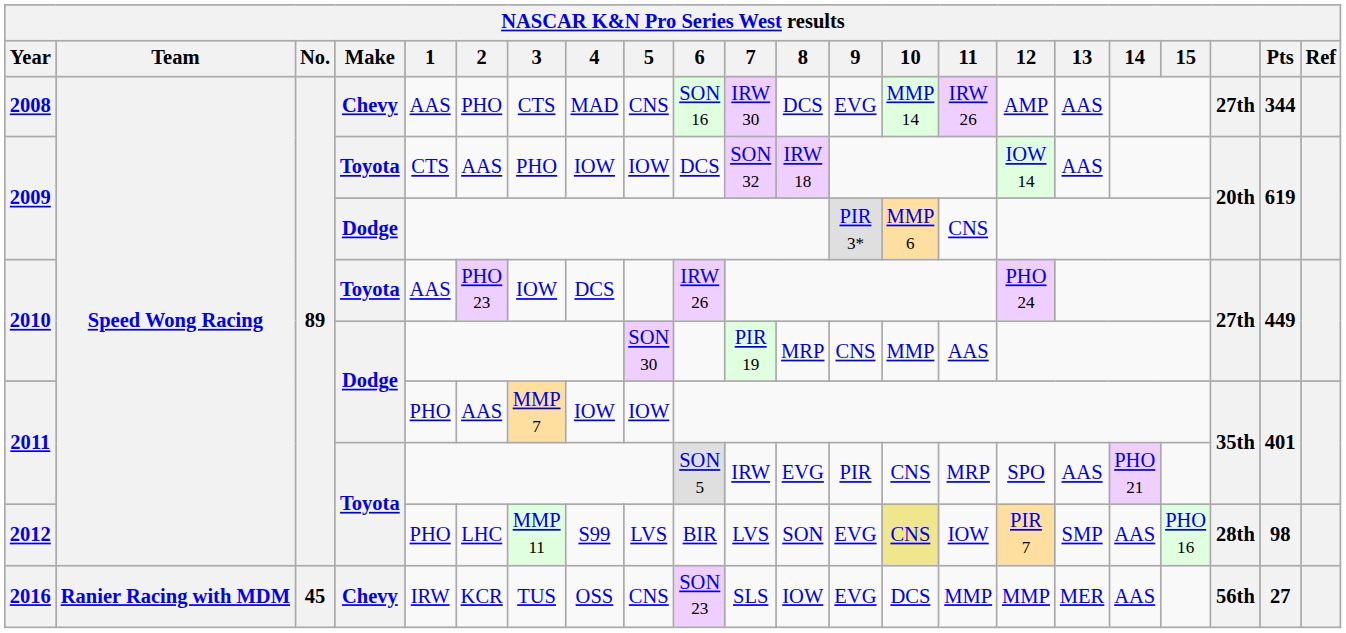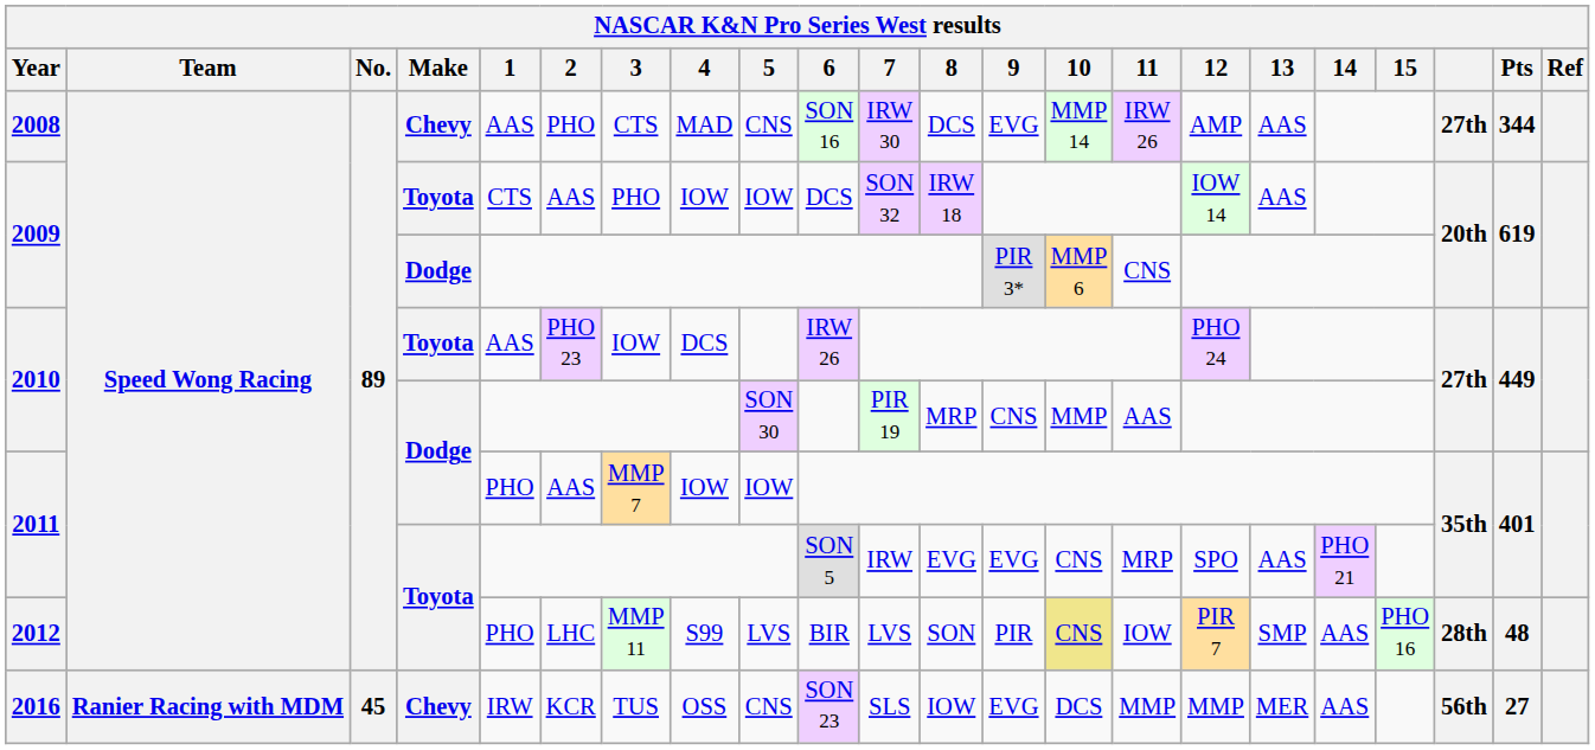 <table class="wikitable" style="text-align:center; font-size:75%">
 <tr>
 <th colspan=23><a href='#'>NASCAR K&N Pro Series West</a> results</th>
 </tr>
 <tr>
 <th>Year</th>
 <th>Team</th>
 <th>No.</th>
 <th>Make</th>
 <th>1</th>
 <th>2</th>
 <th>3</th>
 <th>4</th>
 <th>5</th>
 <th>6</th>
 <th>7</th>
 <th>8</th>
 <th>9</th>
 <th>10</th>
 <th>11</th>
 <th>12</th>
 <th>13</th>
 <th>14</th>
 <th>15</th>
 <th></th>
 <th>Pts</th>
 <th>Ref</th>
 </tr>
 <tr>
 <th><a href='#'>2008</a></th>
 <th rowspan=8><a href='#'>Speed Wong Racing</a></th>
 <th rowspan=8>89</th>
 <th><a href='#'>Chevy</a></th>
 <td><a href='#'>AAS</a></td>
 <td><a href='#'>PHO</a></td>
 <td><a href='#'>CTS</a></td>
 <td><a href='#'>MAD</a></td>
 <td><a href='#'>CNS</a></td>
 <td style="background:#DFFFDF;"><a href='#'>SON</a><br><small>16</small></td>
 <td style="background:#EFCFFF;"><a href='#'>IRW</a><br><small>30</small></td>
 <td><a href='#'>DCS</a></td>
 <td><a href='#'>EVG</a></td>
 <td style="background:#DFFFDF;"><a href='#'>MMP</a><br><small>14</small></td>
 <td style="background:#EFCFFF;"><a href='#'>IRW</a><br><small>26</small></td>
 <td><a href='#'>AMP</a></td>
 <td><a href='#'>AAS</a></td>
 <td colspan=2></td>
 <th>27th</th>
 <th>344</th>
 <th></th>
 </tr>
 <tr>
 <th rowspan=2><a href='#'>2009</a></th>
 <th><a href='#'>Toyota</a></th>
 <td><a href='#'>CTS</a></td>
 <td><a href='#'>AAS</a></td>
 <td><a href='#'>PHO</a></td>
 <td><a href='#'>IOW</a></td>
 <td><a href='#'>IOW</a></td>
 <td><a href='#'>DCS</a></td>
 <td style="background:#EFCFFF;"><a href='#'>SON</a><br><small>32</small></td>
 <td style="background:#EFCFFF;"><a href='#'>IRW</a><br><small>18</small></td>
 <td colspan=3></td>
 <td style="background:#DFFFDF;"><a href='#'>IOW</a><br><small>14</small></td>
 <td><a href='#'>AAS</a></td>
 <td colspan=2></td>
 <th rowspan=2>20th</th>
 <th rowspan=2>619</th>
 <th rowspan=2></th>
 </tr>
 <tr>
 <th><a href='#'>Dodge</a></th>
 <td colspan=8></td>
 <td style="background:#DFDFDF;"><a href='#'>PIR</a><br><small>3*</small></td>
 <td style="background-color:#FFDF9F"><a href='#'>MMP</a><br><small>6</small></td>
 <td><a href='#'>CNS</a></td>
 <td colspan=4></td>
 </tr>
 <tr>
 <th rowspan=2><a href='#'>2010</a></th>
 <th><a href='#'>Toyota</a></th>
 <td><a href='#'>AAS</a></td>
 <td style="background:#EFCFFF;"><a href='#'>PHO</a><br><small>23</small></td>
 <td><a href='#'>IOW</a></td>
 <td><a href='#'>DCS</a></td>
 <td></td>
 <td style="background:#EFCFFF;"><a href='#'>IRW</a><br><small>26</small></td>
 <td colspan=5></td>
 <td style="background:#EFCFFF;"><a href='#'>PHO</a><br><small>24</small></td>
 <td colspan=3></td>
 <th rowspan=2>27th</th>
 <th rowspan=2>449</th>
 <th rowspan=2></th>
 </tr>
 <tr>
 <th rowspan=2><a href='#'>Dodge</a></th>
 <td colspan=4></td>
 <td style="background:#EFCFFF;"><a href='#'>SON</a><br><small>30</small></td>
 <td></td>
 <td style="background:#DFFFDF;"><a href='#'>PIR</a><br><small>19</small></td>
 <td><a href='#'>MRP</a></td>
 <td><a href='#'>CNS</a></td>
 <td><a href='#'>MMP</a></td>
 <td><a href='#'>AAS</a></td>
 <td colspan=4></td>
 </tr>
 <tr>
 <th rowspan=2><a href='#'>2011</a></th>
 <td><a href='#'>PHO</a></td>
 <td><a href='#'>AAS</a></td>
 <td style="background:#FFDF9F;"><a href='#'>MMP</a><br><small>7</small></td>
 <td><a href='#'>IOW</a></td>
 <td><a href='#'>IOW</a></td>
 <td colspan=10></td>
 <th rowspan=2>35th</th>
 <th rowspan=2>401</th>
 <th rowspan=2></th>
 </tr>
 <tr>
 <th rowspan=2><a href='#'>Toyota</a></th>
 <td colspan=5></td>
 <td style="background:#DFDFDF;"><a href='#'>SON</a><br><small>5</small></td>
 <td><a href='#'>IRW</a></td>
 <td><a href='#'>EVG</a></td>
-<td><a href='#'>PIR</a></td>
+<td><a href='#'>EVG</a></td>
 <td><a href='#'>CNS</a></td>
 <td><a href='#'>MRP</a></td>
 <td><a href='#'>SPO</a></td>
 <td><a href='#'>AAS</a></td>
 <td style="background:#EFCFFF;"><a href='#'>PHO</a><br><small>21</small></td>
 <td></td>
 </tr>
 <tr>
 <th><a href='#'>2012</a></th>
 <td><a href='#'>PHO</a></td>
 <td><a href='#'>LHC</a></td>
 <td style="background:#DFFFDF;"><a href='#'>MMP</a><br><small>11</small></td>
 <td><a href='#'>S99</a></td>
 <td><a href='#'>LVS</a></td>
 <td><a href='#'>BIR</a></td>
 <td><a href='#'>LVS</a></td>
 <td><a href='#'>SON</a></td>
-<td><a href='#'>EVG</a></td>
+<td><a href='#'>PIR</a></td>
 <td style="background: khaki;"><a href='#'>CNS</a></td>
 <td><a href='#'>IOW</a></td>
 <td style="background:#FFDF9F;"><a href='#'>PIR</a><br><small>7</small></td>
 <td><a href='#'>SMP</a></td>
 <td><a href='#'>AAS</a></td>
 <td style="background:#DFFFDF;"><a href='#'>PHO</a><br><small>16</small></td>
 <th>28th</th>
-<th>98</th>
+<th>48</th>
 <th></th>
 </tr>
 <tr>
 <th><a href='#'>2016</a></th>
 <th><a href='#'>Ranier Racing with MDM</a></th>
 <th>45</th>
 <th><a href='#'>Chevy</a></th>
 <td><a href='#'>IRW</a></td>
 <td><a href='#'>KCR</a></td>
 <td><a href='#'>TUS</a></td>
 <td><a href='#'>OSS</a></td>
 <td><a href='#'>CNS</a></td>
 <td style="background:#EFCFFF;"><a href='#'>SON</a><br><small>23</small></td>
 <td><a href='#'>SLS</a></td>
 <td><a href='#'>IOW</a></td>
 <td><a href='#'>EVG</a></td>
 <td><a href='#'>DCS</a></td>
 <td><a href='#'>MMP</a></td>
 <td><a href='#'>MMP</a></td>
 <td><a href='#'>MER</a></td>
 <td><a href='#'>AAS</a></td>
 <td></td>
 <th>56th</th>
 <th>27</th>
 <th></th>
 </tr>
 </table>
